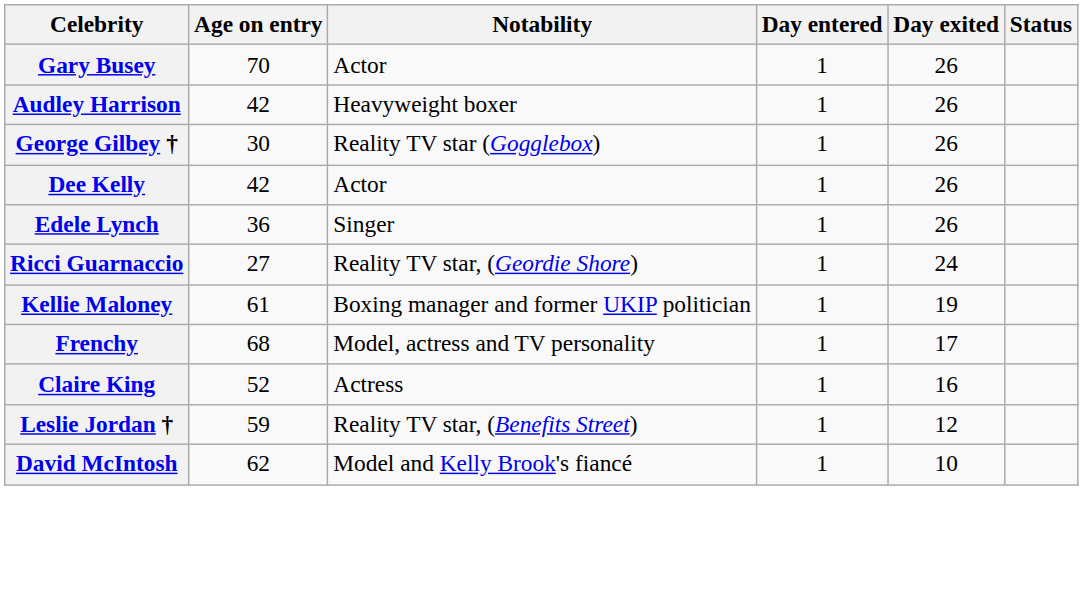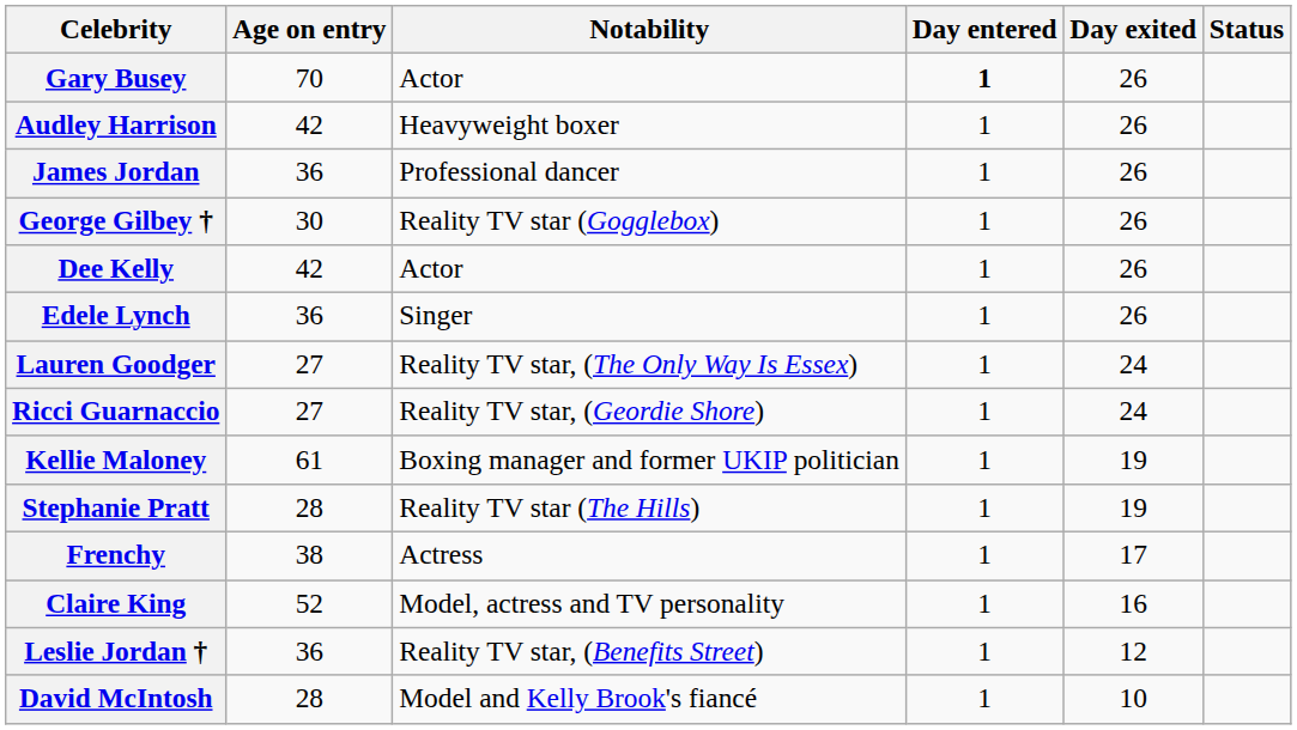 <table class="wikitable sortable" style="text-align:left; line-height:20px; width:auto;">
 <tr>
 <th scope="col">Celebrity</th>
 <th scope="col">Age on entry</th>
 <th scope="col">Notability</th>
 <th scope="col">Day entered</th>
 <th scope="col">Day exited</th>
 <th scope="col">Status</th>
 </tr>
 <tr>
 <th scope="row"><a href='#'>Gary Busey</a></th>
 <td align="center">70</td>
 <td>Actor</td>
-<td align="center">1</td>
+<td align="center"><strong>1</strong></td>
 <td align="center">26</td>
 <td></td>
 </tr>
 <tr>
 <th scope="row"><a href='#'>Audley Harrison</a></th>
 <td align="center">42</td>
 <td>Heavyweight boxer</td>
+<td align="center">1</td>
+<td align="center">26</td>
+<td></td>
+</tr>
+<tr>
+<th scope="row"><a href='#'>James Jordan</a></th>
+<td align="center">36</td>
+<td>Professional dancer</td>
 <td align="center">1</td>
 <td align="center">26</td>
 <td></td>
 </tr>
 <tr>
 <th scope="row"><a href='#'>George Gilbey</a> †</th>
 <td align="center">30</td>
 <td>Reality TV star (<em><a href='#'>Gogglebox</a></em>)</td>
 <td align="center">1</td>
 <td align="center">26</td>
 <td></td>
 </tr>
 <tr>
 <th scope="row"><a href='#'>Dee Kelly</a></th>
 <td align="center">42</td>
 <td>Actor</td>
 <td align="center">1</td>
 <td align="center">26</td>
 <td></td>
 </tr>
 <tr>
 <th scope="row"><a href='#'>Edele Lynch</a></th>
 <td align="center">36</td>
 <td>Singer</td>
 <td align="center">1</td>
 <td align="center">26</td>
 <td></td>
 </tr>
 <tr>
+<th scope="row"><a href='#'>Lauren Goodger</a></th>
+<td align="center">27</td>
+<td>Reality TV star, (<em><a href='#'>The Only Way Is Essex</a></em>)</td>
+<td align="center">1</td>
+<td align="center">24</td>
+<td></td>
+</tr>
+<tr>
 <th scope="row"><a href='#'>Ricci Guarnaccio</a></th>
 <td align="center">27</td>
 <td>Reality TV star, (<em><a href='#'>Geordie Shore</a></em>)</td>
 <td align="center">1</td>
 <td align="center">24</td>
 <td></td>
 </tr>
 <tr>
 <th scope="row"><a href='#'>Kellie Maloney</a></th>
 <td align="center">61</td>
 <td>Boxing manager and former <a href='#'>UKIP</a> politician</td>
 <td align="center">1</td>
 <td align="center">19</td>
 <td></td>
 </tr>
 <tr>
+<th scope="row"><a href='#'>Stephanie Pratt</a></th>
+<td align="center">28</td>
+<td>Reality TV star (<em><a href='#'>The Hills</a></em>)</td>
+<td align="center">1</td>
+<td align="center">19</td>
+<td></td>
+</tr>
+<tr>
 <th scope="row"><a href='#'>Frenchy</a></th>
-<td align="center">68</td>
-<td>Model, actress and TV personality</td>
+<td align="center">38</td>
+<td>Actress</td>
 <td align="center">1</td>
 <td align="center">17</td>
 <td></td>
 </tr>
 <tr>
 <th scope="row"><a href='#'>Claire King</a></th>
 <td align="center">52</td>
-<td>Actress</td>
+<td>Model, actress and TV personality</td>
 <td align="center">1</td>
 <td align="center">16</td>
 <td></td>
 </tr>
 <tr>
 <th scope="row"><a href='#'>Leslie Jordan</a> †</th>
-<td align="center">59</td>
+<td align="center">36</td>
 <td>Reality TV star, (<em><a href='#'>Benefits Street</a></em>)</td>
 <td align="center">1</td>
 <td align="center">12</td>
 <td></td>
 </tr>
 <tr>
 <th scope="row"><a href='#'>David McIntosh</a></th>
-<td align="center">62</td>
+<td align="center">28</td>
 <td>Model and <a href='#'>Kelly Brook</a>'s fiancé</td>
 <td align="center">1</td>
 <td align="center">10</td>
 <td></td>
 </tr>
 </table>
